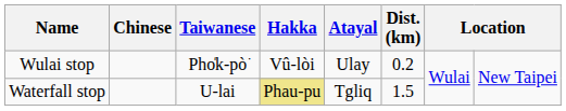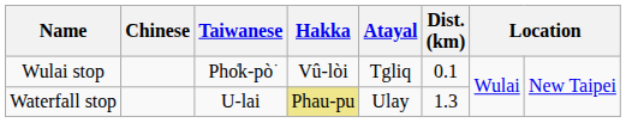 <table class=wikitable style="text-align:center">
 <tr>
 <th>Name</th>
 <th>Chinese</th>
 <th><a href='#'>Taiwanese</a></th>
 <th><a href='#'>Hakka</a></th>
 <th><a href='#'>Atayal</a></th>
 <th>Dist.<br>(km)</th>
 <th colspan=2>Location</th>
 </tr>
 <tr>
 <td>Wulai stop</td>
 <td></td>
 <td>Pho̍k-pò͘</td>
 <td>Vû-lòi</td>
-<td>Ulay</td>
-<td>0.2</td>
+<td>Tgliq</td>
+<td>0.1</td>
 <td rowspan=2><a href='#'>Wulai</a></td>
 <td rowspan=2><a href='#'>New Taipei</a></td>
 </tr>
 <tr>
 <td>Waterfall stop</td>
 <td></td>
 <td>U-lai</td>
 <td style="background: khaki;">Phau-pu</td>
-<td>Tgliq</td>
-<td>1.5</td>
+<td>Ulay</td>
+<td>1.3</td>
 </tr>
 </table>
